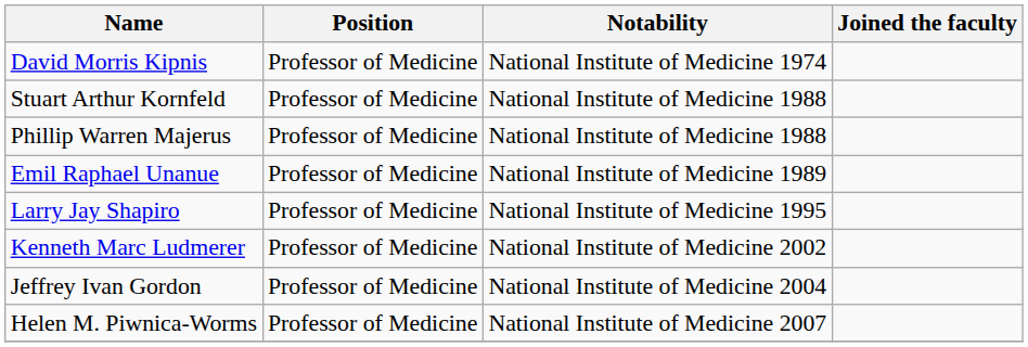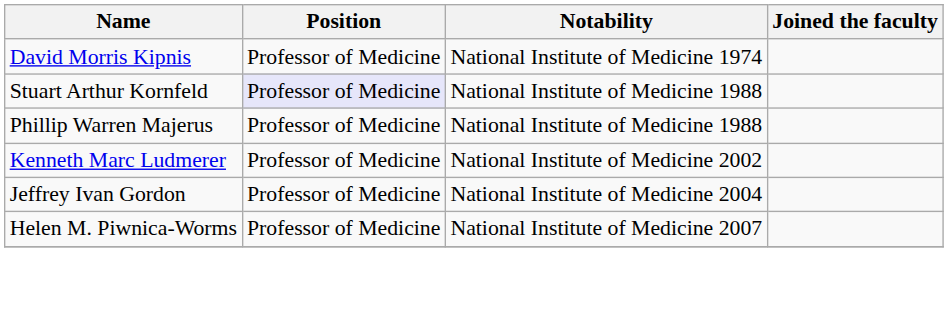 <table class="wikitable sortable">
 <tr>
 <th>Name</th>
 <th>Position</th>
 <th>Notability</th>
 <th>Joined the faculty</th>
 </tr>
 <tr>
 <td><a href='#'>David Morris Kipnis</a></td>
 <td>Professor of Medicine</td>
 <td>National Institute of Medicine 1974</td>
 <td></td>
 </tr>
 <tr>
 <td>Stuart Arthur Kornfeld</td>
-<td>Professor of Medicine</td>
+<td style="background: lavender;">Professor of Medicine</td>
 <td>National Institute of Medicine 1988</td>
 <td></td>
 </tr>
 <tr>
 <td>Phillip Warren Majerus</td>
 <td>Professor of Medicine</td>
 <td>National Institute of Medicine 1988</td>
-<td></td>
-</tr>
-<tr>
-<td><a href='#'>Emil Raphael Unanue</a></td>
-<td>Professor of Medicine</td>
-<td>National Institute of Medicine 1989</td>
-<td></td>
-</tr>
-<tr>
-<td><a href='#'>Larry Jay Shapiro</a></td>
-<td>Professor of Medicine</td>
-<td>National Institute of Medicine 1995</td>
 <td></td>
 </tr>
 <tr>
 <td><a href='#'>Kenneth Marc Ludmerer</a></td>
 <td>Professor of Medicine</td>
 <td>National Institute of Medicine 2002</td>
 <td></td>
 </tr>
 <tr>
 <td>Jeffrey Ivan Gordon</td>
 <td>Professor of Medicine</td>
 <td>National Institute of Medicine 2004</td>
 <td></td>
 </tr>
 <tr>
 <td>Helen M. Piwnica-Worms</td>
 <td>Professor of Medicine</td>
 <td>National Institute of Medicine 2007</td>
 <td></td>
 </tr>
 <tr>
 </tr>
 </table>
